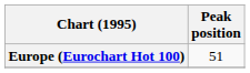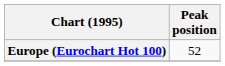 <table class="wikitable sortable plainrowheaders" style="text-align:center">
 <tr>
 <th>Chart (1995)</th>
 <th>Peak<br>position</th>
 </tr>
 <tr>
 <th scope="row">Europe (<a href='#'>Eurochart Hot 100</a>)</th>
-<td>51</td>
+<td>52</td>
 </tr>
 <tr>
 </tr>
 <tr>
 </tr>
 </table>
